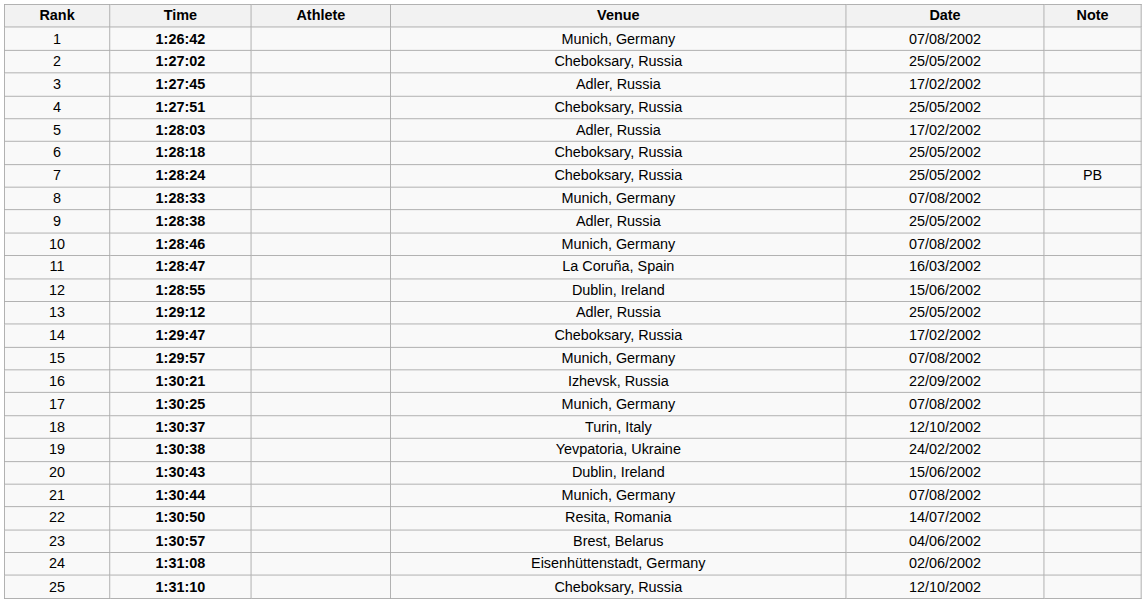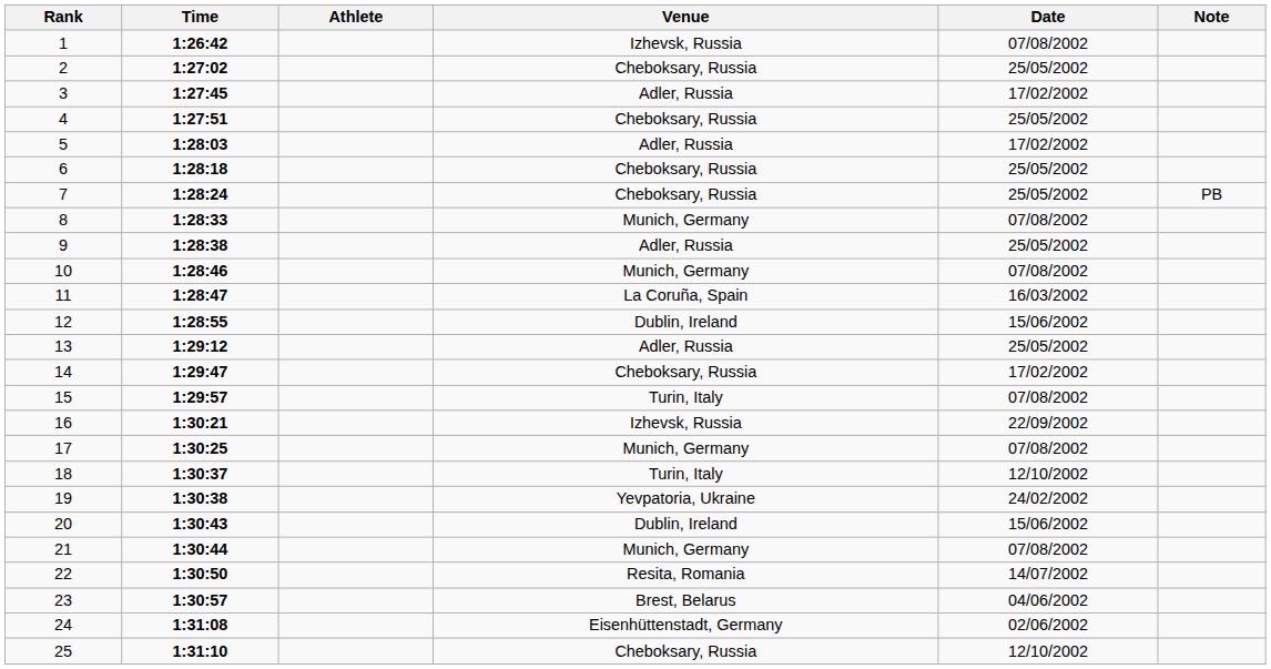 <table class="wikitable" style="text-align:center; width:100%">
 <tr>
 <th>Rank</th>
 <th>Time</th>
 <th>Athlete</th>
 <th>Venue</th>
 <th>Date</th>
 <th>Note</th>
 </tr>
 <tr>
 <td>1</td>
 <td><strong>1:26:42</strong></td>
 <td align=left></td>
-<td>Munich, Germany</td>
+<td>Izhevsk, Russia</td>
 <td>07/08/2002</td>
 <td></td>
 </tr>
 <tr>
 <td>2</td>
 <td><strong>1:27:02</strong></td>
 <td align=left></td>
 <td>Cheboksary, Russia</td>
 <td>25/05/2002</td>
 <td></td>
 </tr>
 <tr>
 <td>3</td>
 <td><strong>1:27:45</strong></td>
 <td align=left></td>
 <td>Adler, Russia</td>
 <td>17/02/2002</td>
 <td></td>
 </tr>
 <tr>
 <td>4</td>
 <td><strong>1:27:51</strong></td>
 <td align=left></td>
 <td>Cheboksary, Russia</td>
 <td>25/05/2002</td>
 <td></td>
 </tr>
 <tr>
 <td>5</td>
 <td><strong>1:28:03</strong></td>
 <td align=left></td>
 <td>Adler, Russia</td>
 <td>17/02/2002</td>
 <td></td>
 </tr>
 <tr>
 <td>6</td>
 <td><strong>1:28:18</strong></td>
 <td align=left></td>
 <td>Cheboksary, Russia</td>
 <td>25/05/2002</td>
 <td></td>
 </tr>
 <tr>
 <td>7</td>
 <td><strong>1:28:24</strong></td>
 <td align=left></td>
 <td>Cheboksary, Russia</td>
 <td>25/05/2002</td>
 <td>PB</td>
 </tr>
 <tr>
 <td>8</td>
 <td><strong>1:28:33</strong></td>
 <td align=left></td>
 <td>Munich, Germany</td>
 <td>07/08/2002</td>
 <td></td>
 </tr>
 <tr>
 <td>9</td>
 <td><strong>1:28:38</strong></td>
 <td align=left></td>
 <td>Adler, Russia</td>
 <td>25/05/2002</td>
 <td></td>
 </tr>
 <tr>
 <td>10</td>
 <td><strong>1:28:46</strong></td>
 <td align=left></td>
 <td>Munich, Germany</td>
 <td>07/08/2002</td>
 <td></td>
 </tr>
 <tr>
 <td>11</td>
 <td><strong>1:28:47</strong></td>
 <td align=left></td>
 <td>La Coruña, Spain</td>
 <td>16/03/2002</td>
 <td></td>
 </tr>
 <tr>
 <td>12</td>
 <td><strong>1:28:55</strong></td>
 <td align=left></td>
 <td>Dublin, Ireland</td>
 <td>15/06/2002</td>
 <td></td>
 </tr>
 <tr>
 <td>13</td>
 <td><strong>1:29:12</strong></td>
 <td align=left></td>
 <td>Adler, Russia</td>
 <td>25/05/2002</td>
 <td></td>
 </tr>
 <tr>
 <td>14</td>
 <td><strong>1:29:47</strong></td>
 <td align=left></td>
 <td>Cheboksary, Russia</td>
 <td>17/02/2002</td>
 <td></td>
 </tr>
 <tr>
 <td>15</td>
 <td><strong>1:29:57</strong></td>
 <td align=left></td>
-<td>Munich, Germany</td>
+<td>Turin, Italy</td>
 <td>07/08/2002</td>
 <td></td>
 </tr>
 <tr>
 <td>16</td>
 <td><strong>1:30:21</strong></td>
 <td align=left></td>
 <td>Izhevsk, Russia</td>
 <td>22/09/2002</td>
 <td></td>
 </tr>
 <tr>
 <td>17</td>
 <td><strong>1:30:25</strong></td>
 <td align=left></td>
 <td>Munich, Germany</td>
 <td>07/08/2002</td>
 <td></td>
 </tr>
 <tr>
 <td>18</td>
 <td><strong>1:30:37</strong></td>
 <td align=left></td>
 <td>Turin, Italy</td>
 <td>12/10/2002</td>
 <td></td>
 </tr>
 <tr>
 <td>19</td>
 <td><strong>1:30:38</strong></td>
 <td align=left></td>
 <td>Yevpatoria, Ukraine</td>
 <td>24/02/2002</td>
 <td></td>
 </tr>
 <tr>
 <td>20</td>
 <td><strong>1:30:43</strong></td>
 <td align=left></td>
 <td>Dublin, Ireland</td>
 <td>15/06/2002</td>
 <td></td>
 </tr>
 <tr>
 <td>21</td>
 <td><strong>1:30:44</strong></td>
 <td align=left></td>
 <td>Munich, Germany</td>
 <td>07/08/2002</td>
 <td></td>
 </tr>
 <tr>
 <td>22</td>
 <td><strong>1:30:50</strong></td>
 <td align=left></td>
 <td>Resita, Romania</td>
 <td>14/07/2002</td>
 <td></td>
 </tr>
 <tr>
 <td>23</td>
 <td><strong>1:30:57</strong></td>
 <td align=left></td>
 <td>Brest, Belarus</td>
 <td>04/06/2002</td>
 <td></td>
 </tr>
 <tr>
 <td>24</td>
 <td><strong>1:31:08</strong></td>
 <td align=left></td>
 <td>Eisenhüttenstadt, Germany</td>
 <td>02/06/2002</td>
 <td></td>
 </tr>
 <tr>
 <td>25</td>
 <td><strong>1:31:10</strong></td>
 <td align=left></td>
 <td>Cheboksary, Russia</td>
 <td>12/10/2002</td>
 <td></td>
 </tr>
 </table>
